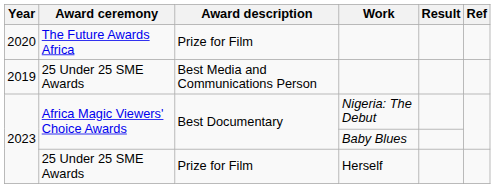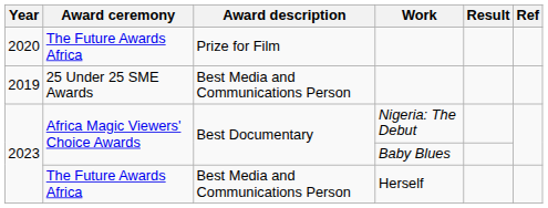 <table class="wikitable sortable">
 <tr>
 <th>Year</th>
 <th>Award ceremony</th>
 <th>Award description</th>
 <th>Work</th>
 <th>Result</th>
 <th>Ref</th>
 </tr>
 <tr>
 <td>2020</td>
 <td><a href='#'>The Future Awards Africa</a></td>
 <td>Prize for Film</td>
 <td></td>
 <td></td>
 <td></td>
 </tr>
 <tr>
 <td>2019</td>
 <td>25 Under 25 SME Awards</td>
 <td>Best Media and Communications Person</td>
 <td></td>
 <td></td>
 <td></td>
 </tr>
 <tr>
 <td rowspan="3">2023</td>
 <td rowspan="2"><a href='#'>Africa Magic Viewers' Choice Awards</a></td>
 <td rowspan="2">Best Documentary</td>
 <td><em>Nigeria: The Debut</em></td>
 <td></td>
 <td rowspan="2"></td>
 </tr>
 <tr>
 <td><em>Baby Blues</em></td>
 <td></td>
 </tr>
 <tr>
-<td>25 Under 25 SME Awards</td>
-<td>Prize for Film</td>
+<td><a href='#'>The Future Awards Africa</a></td>
+<td>Best Media and Communications Person</td>
 <td rowspan="1">Herself</td>
 <td></td>
 <td></td>
 </tr>
 </table>
